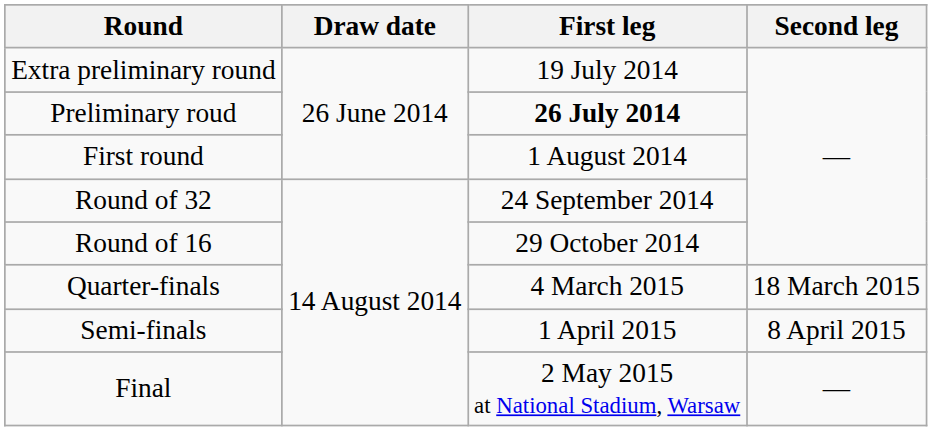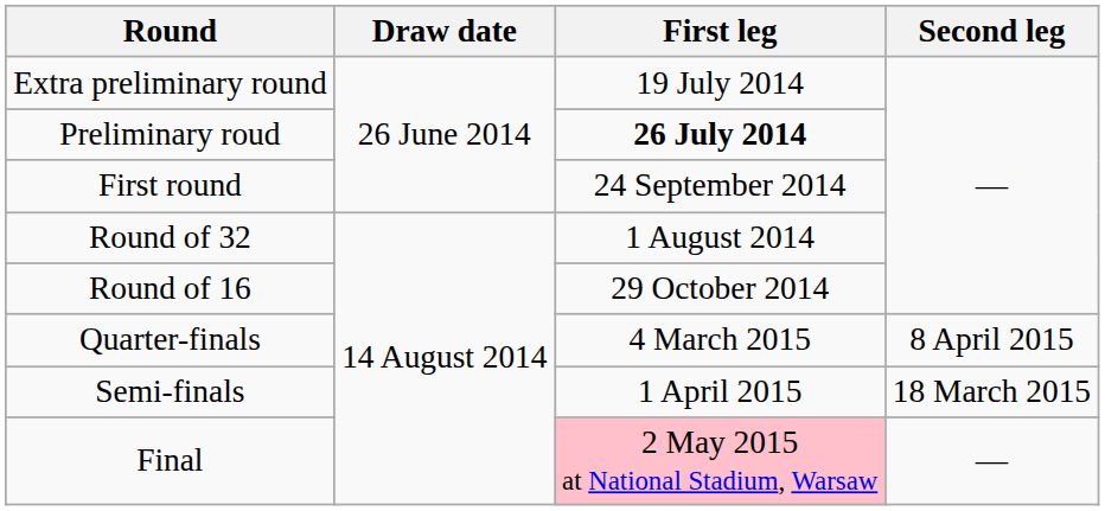 <table class="wikitable" style="text-align:center">
 <tr>
 <th>Round</th>
 <th>Draw date</th>
 <th>First leg</th>
 <th>Second leg</th>
 </tr>
 <tr>
 <td>Extra preliminary round</td>
 <td rowspan=3>26 June 2014</td>
 <td>19 July 2014</td>
 <td rowspan=5>—</td>
 </tr>
 <tr>
 <td>Preliminary roud</td>
 <td><strong>26 July 2014</strong></td>
 </tr>
 <tr>
 <td>First round</td>
-<td>1 August 2014</td>
+<td>24 September 2014</td>
 </tr>
 <tr>
 <td>Round of 32</td>
 <td rowspan=5>14 August 2014</td>
-<td>24 September 2014</td>
+<td>1 August 2014</td>
 </tr>
 <tr>
 <td>Round of 16</td>
 <td>29 October 2014</td>
 </tr>
 <tr>
 <td>Quarter-finals</td>
 <td>4 March 2015</td>
-<td>18 March 2015</td>
+<td>8 April 2015</td>
 </tr>
 <tr>
 <td>Semi-finals</td>
 <td>1 April 2015</td>
-<td>8 April 2015</td>
+<td>18 March 2015</td>
 </tr>
 <tr>
 <td>Final</td>
-<td>2 May 2015<br><small>at <a href='#'>National Stadium</a>, <a href='#'>Warsaw</a></small></td>
+<td style="background: pink;">2 May 2015<br><small>at <a href='#'>National Stadium</a>, <a href='#'>Warsaw</a></small></td>
 <td>—</td>
 </tr>
 </table>
